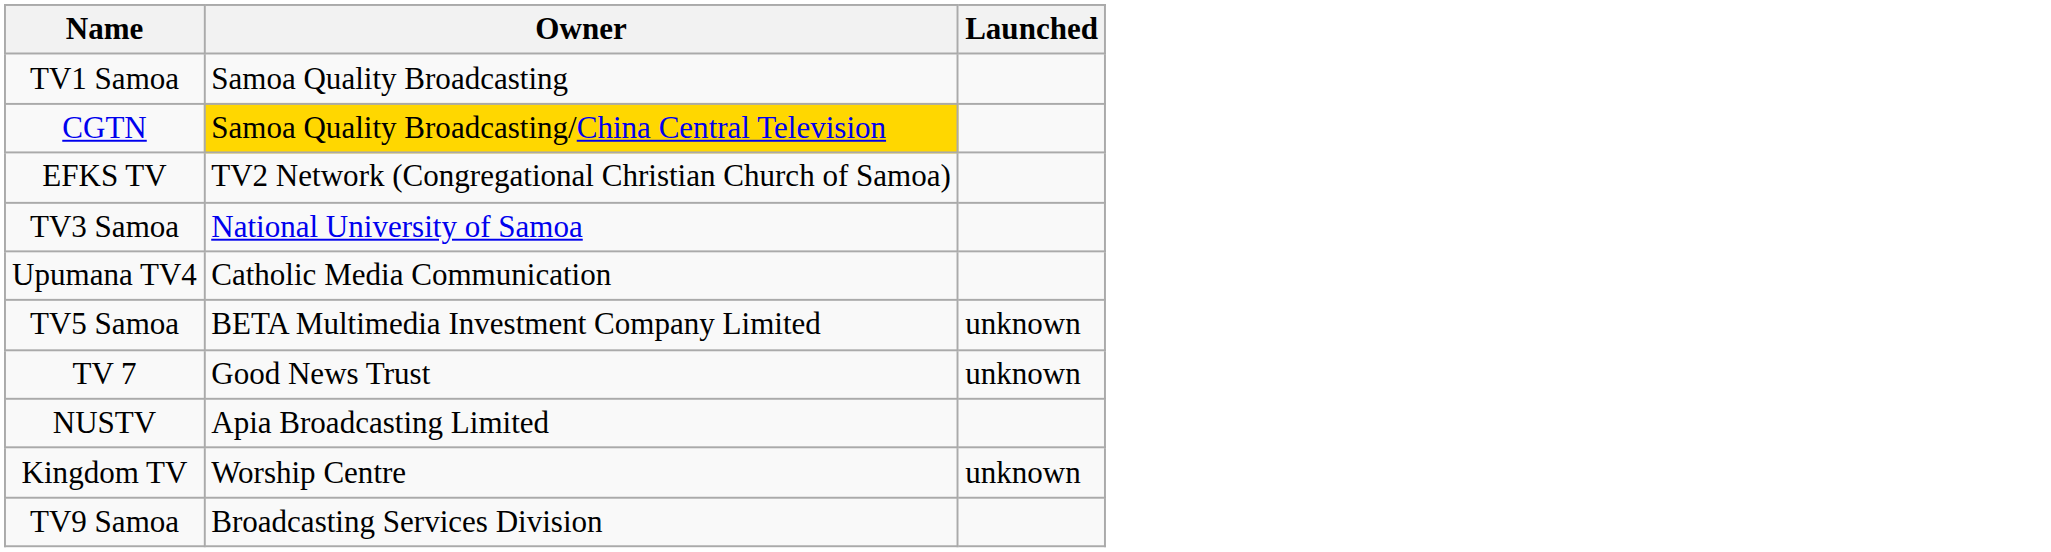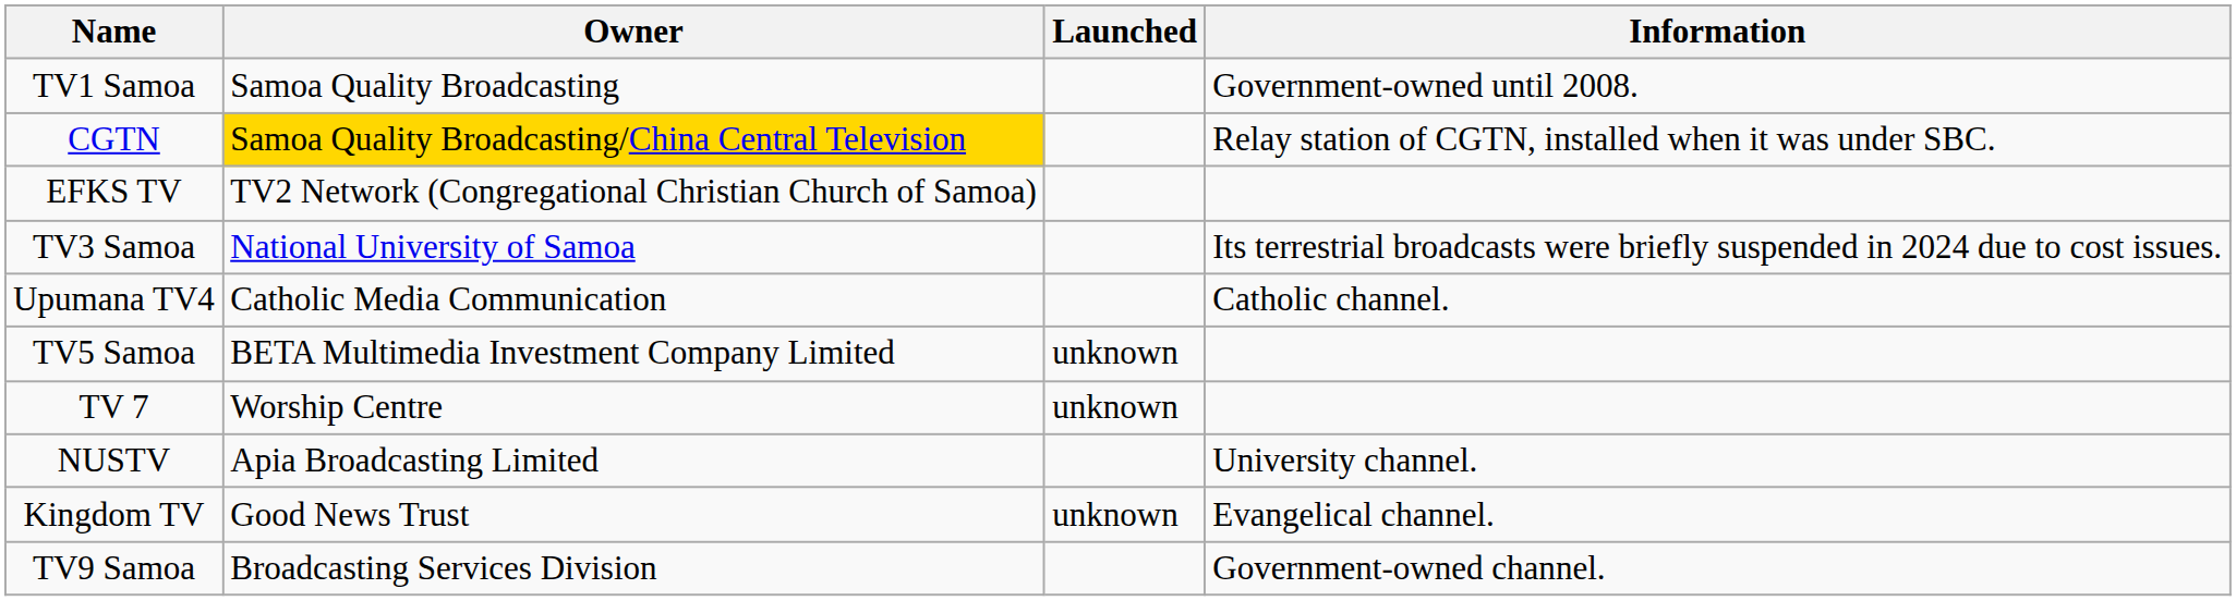 <table class="wikitable sortable">
 <tr>
 <th>Name</th>
 <th>Owner</th>
 <th>Launched</th>
+<th>Information</th>
 </tr>
 <tr>
 <td align="center">TV1 Samoa</td>
 <td>Samoa Quality Broadcasting</td>
 <td></td>
+<td>Government-owned until 2008.</td>
 </tr>
 <tr>
 <td align="center"><a href='#'>CGTN</a></td>
 <td style="background: gold;">Samoa Quality Broadcasting/<a href='#'>China Central Television</a></td>
 <td></td>
+<td>Relay station of CGTN, installed when it was under SBC.</td>
 </tr>
 <tr>
 <td align="center">EFKS TV</td>
 <td>TV2 Network (Congregational Christian Church of Samoa)</td>
+<td></td>
 <td></td>
 </tr>
 <tr>
 <td align="center">TV3 Samoa</td>
 <td><a href='#'>National University of Samoa</a></td>
 <td></td>
+<td>Its terrestrial broadcasts were briefly suspended in 2024 due to cost issues.</td>
 </tr>
 <tr>
 <td align="center">Upumana TV4</td>
 <td>Catholic Media Communication</td>
 <td></td>
+<td>Catholic channel.</td>
 </tr>
 <tr>
 <td align="center">TV5 Samoa</td>
 <td>BETA Multimedia Investment Company Limited</td>
 <td>unknown</td>
+<td></td>
 </tr>
 <tr>
 <td align="center">TV 7</td>
-<td>Good News Trust</td>
+<td>Worship Centre</td>
 <td>unknown</td>
+<td></td>
 </tr>
 <tr>
 <td align="center">NUSTV</td>
 <td>Apia Broadcasting Limited</td>
 <td></td>
+<td>University channel.</td>
 </tr>
 <tr>
 <td align="center">Kingdom TV</td>
-<td>Worship Centre</td>
+<td>Good News Trust</td>
 <td>unknown</td>
+<td>Evangelical channel.</td>
 </tr>
 <tr>
 <td align="center">TV9 Samoa</td>
 <td>Broadcasting Services Division</td>
 <td></td>
+<td>Government-owned channel.</td>
 </tr>
 </table>
